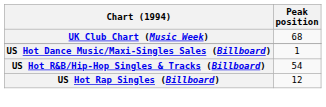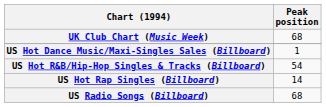 <table Class="wikitable sortable plainrowheaders">
 <tr>
 <th scope="col">Chart (1994)</th>
 <th scope="col">Peak<br>position</th>
 </tr>
 <tr>
 <th scope="row"><a href='#'>UK Club Chart</a> (<em><a href='#'>Music Week</a></em>)</th>
 <td align=center>68</td>
 </tr>
 <tr>
 </tr>
 <tr>
 <th scope="row">US <a href='#'>Hot Dance Music/Maxi-Singles Sales</a> (<em><a href='#'>Billboard</a></em>)</th>
 <td align=center>1</td>
 </tr>
 <tr>
 <th scope="row">US <a href='#'>Hot R&B/Hip-Hop Singles & Tracks</a> (<em><a href='#'>Billboard</a></em>)</th>
 <td align=center>54</td>
 </tr>
 <tr>
 <th scope="row">US <a href='#'>Hot Rap Singles</a> (<em><a href='#'>Billboard</a></em>)</th>
-<td align=center>12</td>
+<td align=center>14</td>
+</tr>
+<tr>
+<th scope="row">US <a href='#'>Radio Songs</a> (<em><a href='#'>Billboard</a></em>)</th>
+<td align=center>68</td>
 </tr>
 </table>
